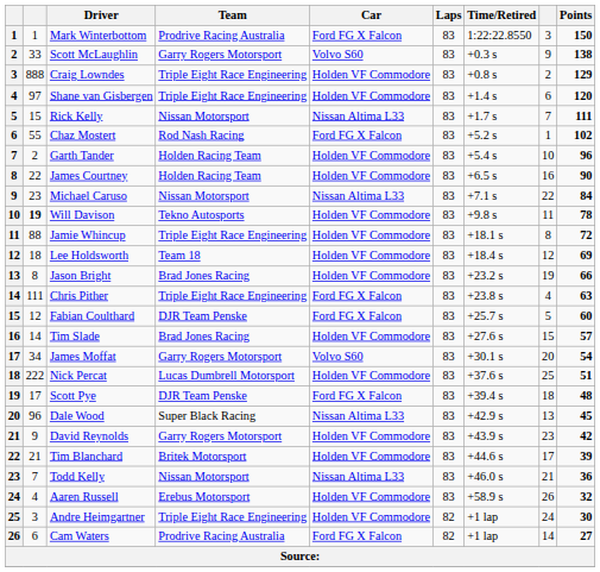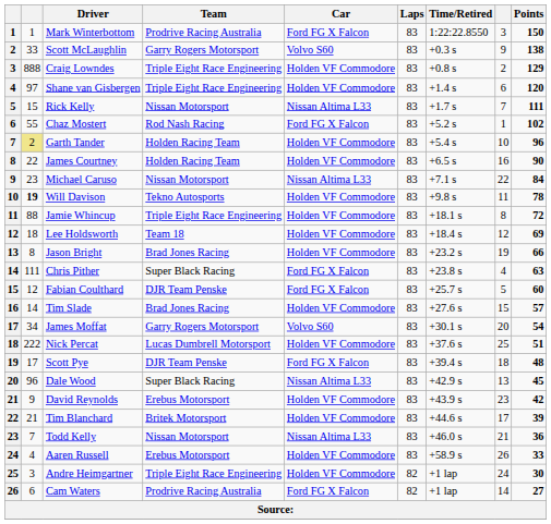 <table class="wikitable" style="font-size: 90%">
 <tr>
 <th></th>
 <th></th>
 <th>Driver</th>
 <th>Team</th>
 <th>Car</th>
 <th>Laps</th>
 <th>Time/Retired</th>
 <th></th>
 <th>Points</th>
 </tr>
 <tr>
 <th>1</th>
 <td align="center">1</td>
 <td> <a href='#'>Mark Winterbottom</a></td>
 <td><a href='#'>Prodrive Racing Australia</a></td>
 <td><a href='#'>Ford FG X Falcon</a></td>
 <td align="center">83</td>
 <td>1:22:22.8550</td>
 <td align="center">3</td>
 <td align="right"><strong>150</strong></td>
 </tr>
 <tr>
 <th>2</th>
 <td align="center">33</td>
 <td> <a href='#'>Scott McLaughlin</a></td>
 <td><a href='#'>Garry Rogers Motorsport</a></td>
 <td><a href='#'>Volvo S60</a></td>
 <td align="center">83</td>
 <td>+0.3 s</td>
 <td align="center">9</td>
 <td align="right"><strong>138</strong></td>
 </tr>
 <tr>
 <th>3</th>
 <td align="center">888</td>
 <td> <a href='#'>Craig Lowndes</a></td>
 <td><a href='#'>Triple Eight Race Engineering</a></td>
 <td><a href='#'>Holden VF Commodore</a></td>
 <td align="center">83</td>
 <td>+0.8 s</td>
 <td align="center">2</td>
 <td align="right"><strong>129</strong></td>
 </tr>
 <tr>
 <th>4</th>
 <td align="center">97</td>
 <td> <a href='#'>Shane van Gisbergen</a></td>
 <td><a href='#'>Triple Eight Race Engineering</a></td>
 <td><a href='#'>Holden VF Commodore</a></td>
 <td align="center">83</td>
 <td>+1.4 s</td>
 <td align="center">6</td>
 <td align="right"><strong>120</strong></td>
 </tr>
 <tr>
 <th>5</th>
 <td align="center">15</td>
 <td> <a href='#'>Rick Kelly</a></td>
 <td><a href='#'>Nissan Motorsport</a></td>
 <td><a href='#'>Nissan Altima L33</a></td>
 <td align="center">83</td>
 <td>+1.7 s</td>
 <td align="center">7</td>
 <td align="right"><strong>111</strong></td>
 </tr>
 <tr>
 <th>6</th>
 <td align="center">55</td>
 <td> <a href='#'>Chaz Mostert</a></td>
 <td><a href='#'>Rod Nash Racing</a></td>
 <td><a href='#'>Ford FG X Falcon</a></td>
 <td align="center">83</td>
 <td>+5.2 s</td>
 <td align="center">1</td>
 <td align="right"><strong>102</strong></td>
 </tr>
 <tr>
 <th>7</th>
-<td align="center">2</td>
+<td align="center" style="background: khaki;">2</td>
 <td> <a href='#'>Garth Tander</a></td>
 <td><a href='#'>Holden Racing Team</a></td>
 <td><a href='#'>Holden VF Commodore</a></td>
 <td align="center">83</td>
 <td>+5.4 s</td>
 <td align="center">10</td>
 <td align="right"><strong>96</strong></td>
 </tr>
 <tr>
 <th>8</th>
 <td align="center">22</td>
 <td> <a href='#'>James Courtney</a></td>
 <td><a href='#'>Holden Racing Team</a></td>
 <td><a href='#'>Holden VF Commodore</a></td>
 <td align="center">83</td>
 <td>+6.5 s</td>
 <td align="center">16</td>
 <td align="right"><strong>90</strong></td>
 </tr>
 <tr>
 <th>9</th>
 <td align="center">23</td>
 <td> <a href='#'>Michael Caruso</a></td>
 <td><a href='#'>Nissan Motorsport</a></td>
 <td><a href='#'>Nissan Altima L33</a></td>
 <td align="center">83</td>
 <td>+7.1 s</td>
 <td align="center">22</td>
 <td align="right"><strong>84</strong></td>
 </tr>
 <tr>
 <th>10</th>
 <td align="center"><strong>19</strong></td>
 <td> <a href='#'>Will Davison</a></td>
 <td><a href='#'>Tekno Autosports</a></td>
 <td><a href='#'>Holden VF Commodore</a></td>
 <td align="center">83</td>
 <td>+9.8 s</td>
 <td align="center">11</td>
 <td align="right"><strong>78</strong></td>
 </tr>
 <tr>
 <th>11</th>
 <td align="center">88</td>
 <td> <a href='#'>Jamie Whincup</a></td>
 <td><a href='#'>Triple Eight Race Engineering</a></td>
 <td><a href='#'>Holden VF Commodore</a></td>
 <td align="center">83</td>
 <td>+18.1 s</td>
 <td align="center">8</td>
 <td align="right"><strong>72</strong></td>
 </tr>
 <tr>
 <th>12</th>
 <td align="center">18</td>
 <td> <a href='#'>Lee Holdsworth</a></td>
 <td><a href='#'>Team 18</a></td>
 <td><a href='#'>Holden VF Commodore</a></td>
 <td align="center">83</td>
 <td>+18.4 s</td>
 <td align="center">12</td>
 <td align="right"><strong>69</strong></td>
 </tr>
 <tr>
 <th>13</th>
 <td align="center">8</td>
 <td> <a href='#'>Jason Bright</a></td>
 <td><a href='#'>Brad Jones Racing</a></td>
 <td><a href='#'>Holden VF Commodore</a></td>
 <td align="center">83</td>
 <td>+23.2 s</td>
 <td align="center">19</td>
 <td align="right"><strong>66</strong></td>
 </tr>
 <tr>
 <th>14</th>
 <td align="center">111</td>
 <td> <a href='#'>Chris Pither</a></td>
-<td><a href='#'>Triple Eight Race Engineering</a></td>
+<td>Super Black Racing</td>
 <td><a href='#'>Ford FG X Falcon</a></td>
 <td align="center">83</td>
 <td>+23.8 s</td>
 <td align="center">4</td>
 <td align="right"><strong>63</strong></td>
 </tr>
 <tr>
 <th>15</th>
 <td align="center">12</td>
 <td> <a href='#'>Fabian Coulthard</a></td>
 <td><a href='#'>DJR Team Penske</a></td>
 <td><a href='#'>Ford FG X Falcon</a></td>
 <td align="center">83</td>
 <td>+25.7 s</td>
 <td align="center">5</td>
 <td align="right"><strong>60</strong></td>
 </tr>
 <tr>
 <th>16</th>
 <td align="center">14</td>
 <td> <a href='#'>Tim Slade</a></td>
 <td><a href='#'>Brad Jones Racing</a></td>
 <td><a href='#'>Holden VF Commodore</a></td>
 <td align="center">83</td>
 <td>+27.6 s</td>
 <td align="center">15</td>
 <td align="right"><strong>57</strong></td>
 </tr>
 <tr>
 <th>17</th>
 <td align="center">34</td>
 <td> <a href='#'>James Moffat</a></td>
 <td><a href='#'>Garry Rogers Motorsport</a></td>
 <td><a href='#'>Volvo S60</a></td>
 <td align="center">83</td>
 <td>+30.1 s</td>
 <td align="center">20</td>
 <td align="right"><strong>54</strong></td>
 </tr>
 <tr>
 <th>18</th>
 <td align="center">222</td>
 <td> <a href='#'>Nick Percat</a></td>
 <td><a href='#'>Lucas Dumbrell Motorsport</a></td>
 <td><a href='#'>Holden VF Commodore</a></td>
 <td align="center">83</td>
 <td>+37.6 s</td>
 <td align="center">25</td>
 <td align="right"><strong>51</strong></td>
 </tr>
 <tr>
 <th>19</th>
 <td align="center">17</td>
 <td> <a href='#'>Scott Pye</a></td>
 <td><a href='#'>DJR Team Penske</a></td>
 <td><a href='#'>Ford FG X Falcon</a></td>
 <td align="center">83</td>
 <td>+39.4 s</td>
 <td align="center">18</td>
 <td align="right"><strong>48</strong></td>
 </tr>
 <tr>
 <th>20</th>
 <td align="center">96</td>
 <td> <a href='#'>Dale Wood</a></td>
 <td>Super Black Racing</td>
 <td><a href='#'>Nissan Altima L33</a></td>
 <td align="center">83</td>
 <td>+42.9 s</td>
 <td align="center">13</td>
 <td align="right"><strong>45</strong></td>
 </tr>
 <tr>
 <th>21</th>
 <td align="center">9</td>
 <td> <a href='#'>David Reynolds</a></td>
-<td><a href='#'>Garry Rogers Motorsport</a></td>
+<td><a href='#'>Erebus Motorsport</a></td>
 <td><a href='#'>Holden VF Commodore</a></td>
 <td align="center">83</td>
 <td>+43.9 s</td>
 <td align="center">23</td>
 <td align="right"><strong>42</strong></td>
 </tr>
 <tr>
 <th>22</th>
 <td align="center">21</td>
 <td> <a href='#'>Tim Blanchard</a></td>
 <td><a href='#'>Britek Motorsport</a></td>
 <td><a href='#'>Holden VF Commodore</a></td>
 <td align="center">83</td>
 <td>+44.6 s</td>
 <td align="center">17</td>
 <td align="right"><strong>39</strong></td>
 </tr>
 <tr>
 <th>23</th>
 <td align="center">7</td>
 <td> <a href='#'>Todd Kelly</a></td>
 <td><a href='#'>Nissan Motorsport</a></td>
 <td><a href='#'>Nissan Altima L33</a></td>
 <td align="center">83</td>
 <td>+46.0 s</td>
 <td align="center">21</td>
 <td align="right"><strong>36</strong></td>
 </tr>
 <tr>
 <th>24</th>
 <td align="center">4</td>
 <td> <a href='#'>Aaren Russell</a></td>
 <td><a href='#'>Erebus Motorsport</a></td>
 <td><a href='#'>Holden VF Commodore</a></td>
 <td align="center">83</td>
 <td>+58.9 s</td>
 <td align="center">26</td>
-<td align="right"><strong>32</strong></td>
+<td align="right"><strong>33</strong></td>
 </tr>
 <tr>
 <th>25</th>
 <td align="center">3</td>
 <td> <a href='#'>Andre Heimgartner</a></td>
 <td><a href='#'>Triple Eight Race Engineering</a></td>
 <td><a href='#'>Holden VF Commodore</a></td>
 <td align="center">82</td>
 <td>+1 lap</td>
 <td align="center">24</td>
 <td align="right"><strong>30</strong></td>
 </tr>
 <tr>
 <th>26</th>
 <td align="center">6</td>
 <td> <a href='#'>Cam Waters</a></td>
 <td><a href='#'>Prodrive Racing Australia</a></td>
 <td><a href='#'>Ford FG X Falcon</a></td>
 <td align="center">82</td>
 <td>+1 lap</td>
 <td align="center">14</td>
 <td align="right"><strong>27</strong></td>
 </tr>
 <tr>
 <th colspan="9">Source:</th>
 </tr>
 <tr>
 </tr>
 </table>
